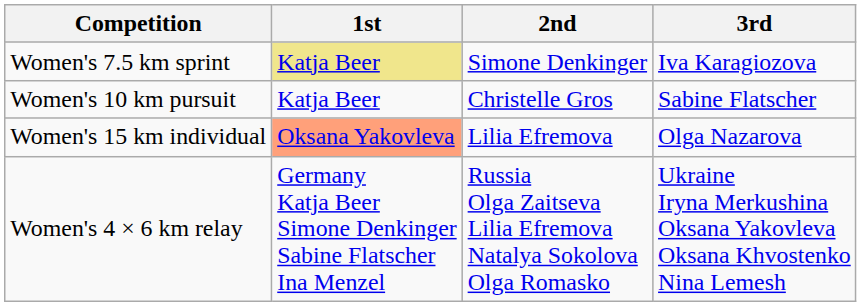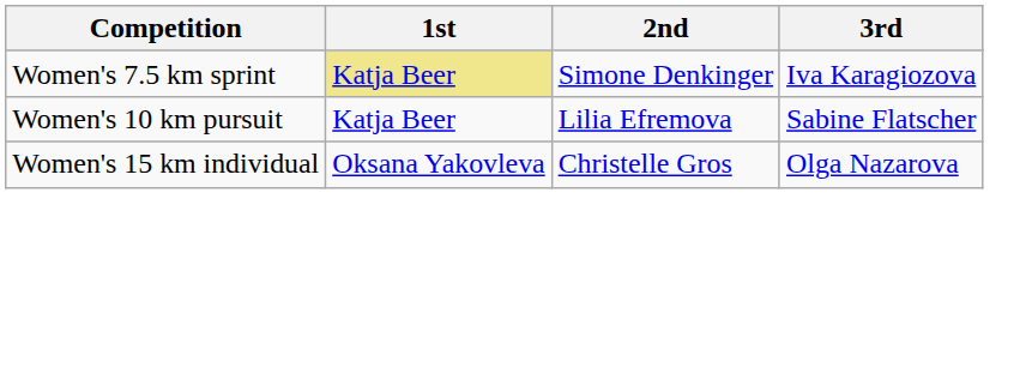 <table class="wikitable">
 <tr>
 <th>Competition</th>
 <th>1st</th>
 <th>2nd</th>
 <th>3rd</th>
 </tr>
 <tr>
 <td>Women's 7.5 km sprint</td>
 <td style="background: khaki;"> <a href='#'>Katja Beer</a></td>
 <td> <a href='#'>Simone Denkinger</a></td>
 <td> <a href='#'>Iva Karagiozova</a></td>
 </tr>
 <tr>
 <td>Women's 10 km pursuit</td>
 <td> <a href='#'>Katja Beer</a></td>
-<td> <a href='#'>Christelle Gros</a></td>
+<td> <a href='#'>Lilia Efremova</a></td>
 <td> <a href='#'>Sabine Flatscher</a></td>
 </tr>
 <tr>
 <td>Women's 15 km individual</td>
-<td style="background: lightsalmon;"> <a href='#'>Oksana Yakovleva</a></td>
-<td> <a href='#'>Lilia Efremova</a></td>
+<td> <a href='#'>Oksana Yakovleva</a></td>
+<td> <a href='#'>Christelle Gros</a></td>
 <td> <a href='#'>Olga Nazarova</a></td>
 </tr>
-<tr>
-<td>Women's 4 × 6 km relay</td>
-<td> <a href='#'>Germany</a><br><a href='#'>Katja Beer</a><br><a href='#'>Simone Denkinger</a><br><a href='#'>Sabine Flatscher</a><br><a href='#'>Ina Menzel</a></td>
-<td> <a href='#'>Russia</a><br><a href='#'>Olga Zaitseva</a><br><a href='#'>Lilia Efremova</a><br><a href='#'>Natalya Sokolova</a><br><a href='#'>Olga Romasko</a></td>
-<td> <a href='#'>Ukraine</a><br><a href='#'>Iryna Merkushina</a><br><a href='#'>Oksana Yakovleva</a><br><a href='#'>Oksana Khvostenko</a><br><a href='#'>Nina Lemesh</a></td>
-</tr>
 </table>
